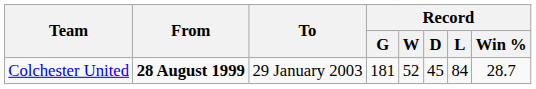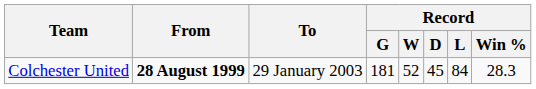 <table class="wikitable" style="text-align: center">
 <tr>
 <th rowspan="2">Team</th>
 <th rowspan="2">From</th>
 <th rowspan="2">To</th>
 <th colspan="5">Record</th>
 </tr>
 <tr>
 <th>G</th>
 <th>W</th>
 <th>D</th>
 <th>L</th>
 <th>Win %</th>
 </tr>
 <tr>
 <td align=left><a href='#'>Colchester United</a></td>
 <td align=left><strong>28 August 1999</strong></td>
 <td align=left>29 January 2003</td>
 <td>181</td>
 <td>52</td>
 <td>45</td>
 <td>84</td>
-<td>28.7</td>
+<td>28.3</td>
 </tr>
 </table>
